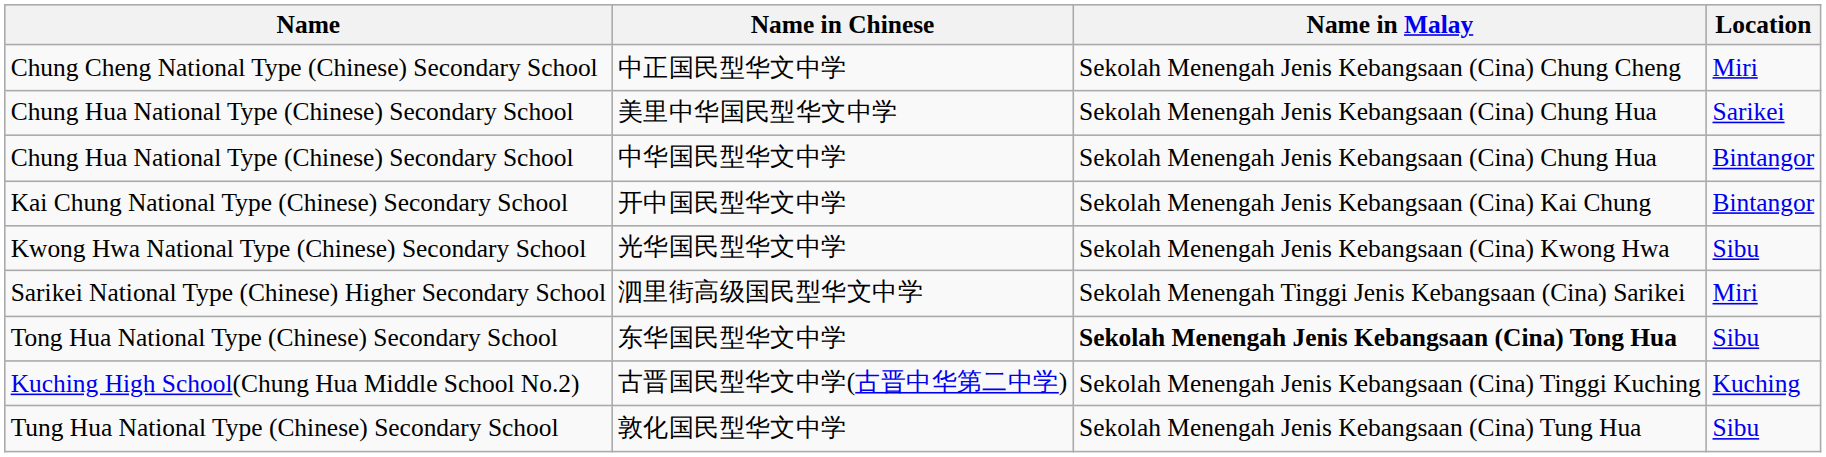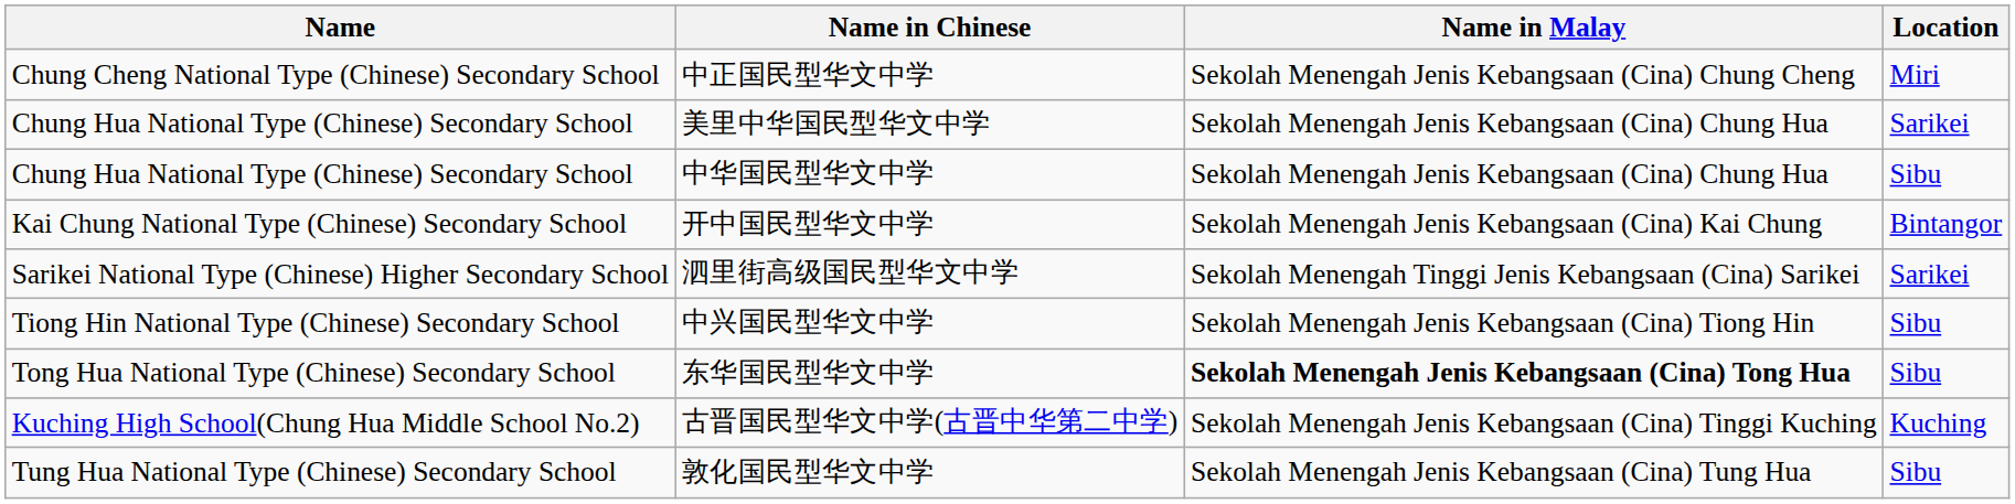 <table class="wikitable">
 <tr>
 <th>Name</th>
 <th>Name in Chinese</th>
 <th>Name in <a href='#'>Malay</a></th>
 <th>Location</th>
 </tr>
 <tr>
 <td>Chung Cheng National Type (Chinese) Secondary School</td>
 <td>中正国民型华文中学</td>
 <td>Sekolah Menengah Jenis Kebangsaan (Cina) Chung Cheng</td>
 <td><a href='#'>Miri</a></td>
 </tr>
 <tr>
 <td>Chung Hua National Type (Chinese) Secondary School</td>
 <td>美里中华国民型华文中学</td>
 <td>Sekolah Menengah Jenis Kebangsaan (Cina) Chung Hua</td>
 <td><a href='#'>Sarikei</a></td>
 </tr>
 <tr>
 <td>Chung Hua National Type (Chinese) Secondary School</td>
 <td>中华国民型华文中学</td>
 <td>Sekolah Menengah Jenis Kebangsaan (Cina) Chung Hua</td>
-<td><a href='#'>Bintangor</a></td>
+<td><a href='#'>Sibu</a></td>
 </tr>
 <tr>
 <td>Kai Chung National Type (Chinese) Secondary School</td>
 <td>开中国民型华文中学</td>
 <td>Sekolah Menengah Jenis Kebangsaan (Cina) Kai Chung</td>
 <td><a href='#'>Bintangor</a></td>
 </tr>
 <tr>
-<td>Kwong Hwa National Type (Chinese) Secondary School</td>
-<td>光华国民型华文中学</td>
-<td>Sekolah Menengah Jenis Kebangsaan (Cina) Kwong Hwa</td>
-<td><a href='#'>Sibu</a></td>
-</tr>
-<tr>
 <td>Sarikei National Type (Chinese) Higher Secondary School</td>
 <td>泗里街高级国民型华文中学</td>
 <td>Sekolah Menengah Tinggi Jenis Kebangsaan (Cina) Sarikei</td>
-<td><a href='#'>Miri</a></td>
+<td><a href='#'>Sarikei</a></td>
+</tr>
+<tr>
+<td>Tiong Hin National Type (Chinese) Secondary School</td>
+<td>中兴国民型华文中学</td>
+<td>Sekolah Menengah Jenis Kebangsaan (Cina) Tiong Hin</td>
+<td><a href='#'>Sibu</a></td>
 </tr>
 <tr>
 <td>Tong Hua National Type (Chinese) Secondary School</td>
 <td>东华国民型华文中学</td>
 <td><strong>Sekolah Menengah Jenis Kebangsaan (Cina) Tong Hua</strong></td>
 <td><a href='#'>Sibu</a></td>
 </tr>
 <tr>
 <td><a href='#'>Kuching High School</a>(Chung Hua Middle School No.2)</td>
 <td>古晋国民型华文中学(<a href='#'>古晋中华第二中学</a>)</td>
 <td>Sekolah Menengah Jenis Kebangsaan (Cina) Tinggi Kuching</td>
 <td><a href='#'>Kuching</a></td>
 </tr>
 <tr>
 <td>Tung Hua National Type (Chinese) Secondary School</td>
 <td>敦化国民型华文中学</td>
 <td>Sekolah Menengah Jenis Kebangsaan (Cina) Tung Hua</td>
 <td><a href='#'>Sibu</a></td>
 </tr>
 </table>
